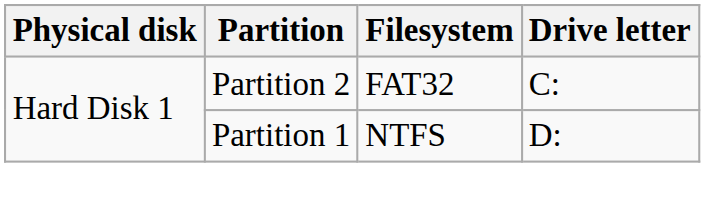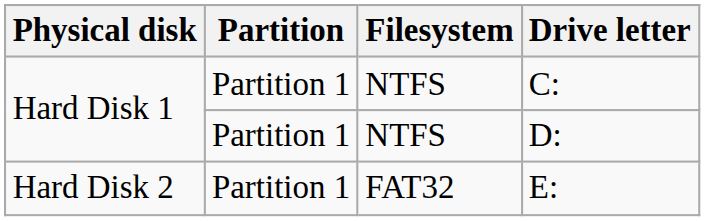 <table class="wikitable">
 <tr>
 <th>Physical disk</th>
 <th>Partition</th>
 <th>Filesystem</th>
 <th>Drive letter</th>
 </tr>
 <tr>
 <td rowspan="2">Hard Disk 1</td>
-<td>Partition 2</td>
-<td>FAT32</td>
+<td>Partition 1</td>
+<td>NTFS</td>
 <td>C:</td>
 </tr>
 <tr>
 <td>Partition 1</td>
 <td>NTFS</td>
 <td>D:</td>
 </tr>
+<tr>
+<td>Hard Disk 2</td>
+<td>Partition 1</td>
+<td>FAT32</td>
+<td>E:</td>
+</tr>
 </table>
